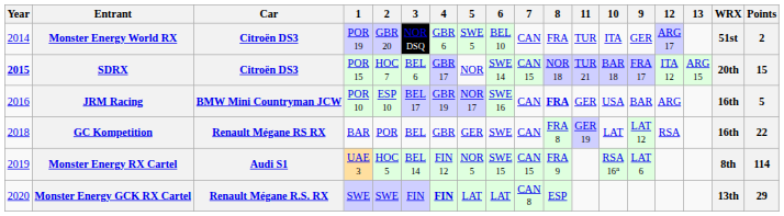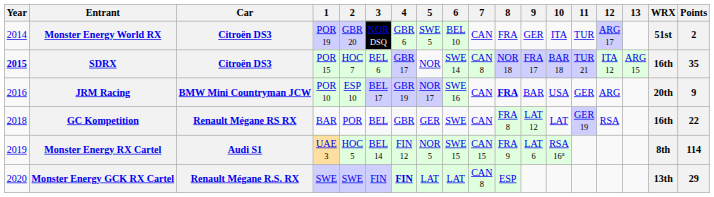 <table class="wikitable" border="1" style="text-align:center; font-size:90%;">
 <tr valign="top">
 <th>Year</th>
 <th>Entrant</th>
 <th>Car</th>
 <th>1</th>
 <th>2</th>
 <th>3</th>
 <th>4</th>
 <th>5</th>
 <th>6</th>
 <th>7</th>
 <th>8</th>
+<th>9</th>
+<th>10</th>
 <th>11</th>
-<th>10</th>
-<th>9</th>
 <th>12</th>
 <th>13</th>
 <th>WRX</th>
 <th>Points</th>
 </tr>
 <tr>
 <td><a href='#'>2014</a></td>
 <th><a href='#'>Monster Energy World RX</a></th>
 <th><a href='#'>Citroën DS3</a></th>
 <td style="background:#cfcfff;"><a href='#'>POR</a><br><small>19</small></td>
 <td style="background:#cfcfff;"><a href='#'>GBR</a><br><small>20</small></td>
 <td style="background:#000000; color:#ffffff"><a href='#'><span>NOR</span></a><br><small>DSQ</small></td>
 <td style="background:#DFFFDF;"><a href='#'>GBR</a><br><small>6</small></td>
 <td style="background:#dfffdf;"><a href='#'>SWE</a><br><small>5</small></td>
 <td style="background:#dfffdf;"><a href='#'>BEL</a><br><small>10</small></td>
 <td><a href='#'>CAN</a></td>
 <td><a href='#'>FRA</a></td>
+<td><a href='#'>GER</a></td>
+<td><a href='#'>ITA</a></td>
 <td><a href='#'>TUR</a></td>
-<td><a href='#'>ITA</a></td>
-<td><a href='#'>GER</a></td>
 <td style="background:#cfcfff;"><a href='#'>ARG</a><br><small>17</small></td>
 <td></td>
 <th>51st</th>
 <th>2</th>
 </tr>
 <tr>
 <td><strong><a href='#'>2015</a></strong></td>
 <th><a href='#'>SDRX</a></th>
 <th><a href='#'>Citroën DS3</a></th>
 <td style="background:#DFFFDF;"><a href='#'>POR</a><br><small>15</small></td>
 <td style="background:#DFFFDF;"><a href='#'>HOC</a><br><small>7</small></td>
 <td style="background:#DFFFDF;"><a href='#'>BEL</a><br><small>6</small></td>
 <td style="background:#CFCFFF;"><a href='#'>GBR</a><br><small>17</small></td>
 <td><a href='#'>NOR</a></td>
 <td style="background:#DFFFDF;"><a href='#'>SWE</a><br><small>14</small></td>
-<td style="background:#DFFFDF;"><a href='#'>CAN</a><br><small>15</small></td>
+<td style="background:#DFFFDF;"><a href='#'>CAN</a><br><small>8</small></td>
 <td style="background:#cfcfff;"><a href='#'>NOR</a><br><small>18</small></td>
+<td style="background:#cfcfff;"><a href='#'>FRA</a><br><small>17</small></td>
+<td style="background:#cfcfff;"><a href='#'>BAR</a><br><small>18</small></td>
 <td style="background:#cfcfff;"><a href='#'>TUR</a><br><small>21</small></td>
-<td style="background:#cfcfff;"><a href='#'>BAR</a><br><small>18</small></td>
-<td style="background:#cfcfff;"><a href='#'>FRA</a><br><small>17</small></td>
 <td style="background:#DFFFDF;"><a href='#'>ITA</a><br><small>12</small></td>
 <td style="background:#DFFFDF;"><a href='#'>ARG</a><br><small>15</small></td>
-<th>20th</th>
-<th>15</th>
+<th>16th</th>
+<th>35</th>
 </tr>
 <tr>
 <td><a href='#'>2016</a></td>
 <th><a href='#'>JRM Racing</a></th>
 <th><a href='#'>BMW Mini Countryman JCW</a></th>
 <td style="background:#DFFFDF;"><a href='#'>POR</a><br><small>10</small></td>
 <td style="background:#DFFFDF;"><a href='#'>ESP</a><br><small>10</small></td>
 <td style="background:#CFCFFF;"><a href='#'>BEL</a><br><small>17</small></td>
 <td style="background:#CFCFFF;"><a href='#'>GBR</a><br><small>19</small></td>
 <td style="background:#CFCFFF;"><a href='#'>NOR</a><br><small>17</small></td>
 <td style="background:#dfffdf;"><a href='#'>SWE</a><br><small>16</small></td>
 <td><a href='#'>CAN</a><br><small></small></td>
 <td><strong><a href='#'>FRA</a><br><small></small></strong></td>
+<td><a href='#'>BAR</a><br><small></small></td>
+<td><a href='#'>USA</a></td>
 <td><a href='#'>GER</a><br><small></small></td>
-<td><a href='#'>USA</a></td>
-<td><a href='#'>BAR</a><br><small></small></td>
 <td><a href='#'>ARG</a><br><small></small></td>
 <td></td>
-<th>16th</th>
-<th>5</th>
+<th>20th</th>
+<th>9</th>
 </tr>
 <tr>
 <td><a href='#'>2018</a></td>
 <th><a href='#'>GC Kompetition</a></th>
 <th><a href='#'>Renault Mégane RS RX</a></th>
 <td><a href='#'>BAR</a></td>
 <td><a href='#'>POR</a></td>
 <td><a href='#'>BEL</a></td>
 <td><a href='#'>GBR</a></td>
 <td><a href='#'>GER</a><br><small></small></td>
 <td><a href='#'>SWE</a></td>
 <td><a href='#'>CAN</a></td>
 <td style="background:#DFFFDF;"><a href='#'>FRA</a><br><small>8</small></td>
+<td style="background:#DFFFDF;"><a href='#'>LAT</a><br><small>12</small></td>
+<td><a href='#'>LAT</a><br><small></small></td>
 <td style="background:#CFCFFF;"><a href='#'>GER</a><br><small>19</small></td>
-<td><a href='#'>LAT</a><br><small></small></td>
-<td style="background:#DFFFDF;"><a href='#'>LAT</a><br><small>12</small></td>
 <td><a href='#'>RSA</a></td>
 <td></td>
 <th>16th</th>
 <th>22</th>
 </tr>
 <tr>
 <td><a href='#'>2019</a></td>
 <th><a href='#'>Monster Energy RX Cartel</a></th>
 <th><a href='#'>Audi S1</a></th>
 <td style="background:#FFDF9F;"><a href='#'>UAE</a><br><small>3</small></td>
 <td style="background:#dfffdf;"><a href='#'>HOC</a><br><small>5</small></td>
 <td style="background:#DFFFDF;"><a href='#'>BEL</a><br><small>14</small></td>
 <td style="background:#dfffdf;"><a href='#'>FIN</a><br><small>12</small></td>
 <td style="background:#DFFFDF;"><a href='#'>NOR</a><br><small>5</small></td>
 <td style="background:#DFFFDF;"><a href='#'>SWE</a><br><small>15</small></td>
 <td style="background:#DFFFDF;"><a href='#'>CAN</a><br><small>15</small></td>
 <td style="background:#DFFFDF;"><a href='#'>FRA</a><br><small>9</small></td>
+<td style="background:#DFFFDF;"><a href='#'>LAT</a><br><small>6</small></td>
+<td style="background:#DFFFDF;"><a href='#'>RSA</a><br><small>16<sup>a</sup></small></td>
 <td></td>
-<td style="background:#DFFFDF;"><a href='#'>RSA</a><br><small>16<sup>a</sup></small></td>
-<td style="background:#DFFFDF;"><a href='#'>LAT</a><br><small>6</small></td>
 <td></td>
 <td></td>
 <th>8th</th>
 <th>114</th>
 </tr>
 <tr>
 <td><a href='#'>2020</a></td>
 <th><a href='#'>Monster Energy GCK RX Cartel</a></th>
 <th><a href='#'>Renault Mégane R.S. RX</a></th>
 <td style="background:#CFCFFF;"><a href='#'>SWE</a><br></td>
 <td style="background:#CFCFFF;"><a href='#'>SWE</a><br></td>
 <td style="background:#CFCFFF;"><a href='#'>FIN</a><br></td>
 <td style="background:#DFFFDF;"><strong><a href='#'>FIN</a><br></strong></td>
 <td style="background:#DFFFDF;"><a href='#'>LAT</a><br></td>
 <td style="background:#DFFFDF;"><a href='#'>LAT</a><br></td>
 <td style="background:#DFFFDF;"><a href='#'>CAN</a><br><small>8</small></td>
 <td style="background:#DFFFDF;"><a href='#'>ESP</a><br></td>
 <td></td>
 <td></td>
 <td></td>
 <td></td>
 <td></td>
 <th>13th</th>
 <th>29</th>
 </tr>
 </table>
